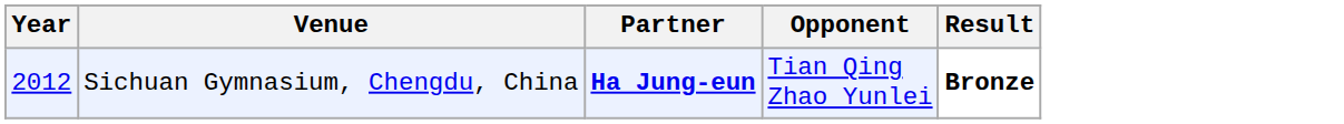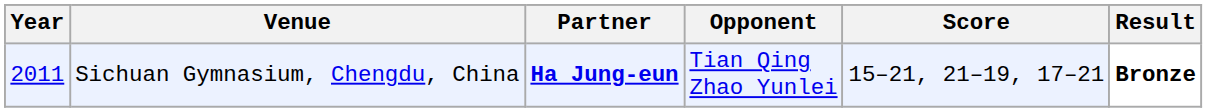 <table class="sortable wikitable" style="font-size: 90%;">
 <tr>
 <th>Year</th>
 <th>Venue</th>
 <th>Partner</th>
 <th>Opponent</th>
+<th>Score</th>
 <th>Result</th>
 </tr>
 <tr style="background:#ECF2FF">
-<td align="center"><a href='#'>2012</a></td>
+<td align="center"><a href='#'>2011</a></td>
 <td align="left">Sichuan Gymnasium, <a href='#'>Chengdu</a>, China</td>
 <td align="left"><strong> <a href='#'>Ha Jung-eun</a></strong></td>
 <td align="left"> <a href='#'>Tian Qing</a><br> <a href='#'>Zhao Yunlei</a></td>
+<td align="left">15–21, 21–19, 17–21</td>
 <td style="text-align:left; background:white"> <strong>Bronze</strong></td>
 </tr>
 </table>
